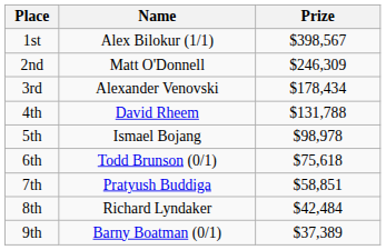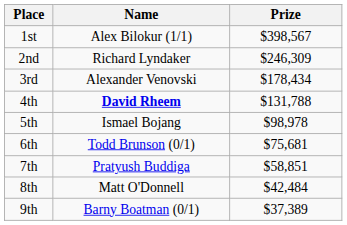 <table class="wikitable">
 <tr>
 <th width="50">Place</th>
 <th width="200">Name</th>
 <th width="125">Prize</th>
 </tr>
 <tr>
 <td align = "center">1st</td>
 <td align = "center">Alex Bilokur (1/1)</td>
 <td align = "center">$398,567</td>
 </tr>
 <tr>
 <td align = "center">2nd</td>
-<td align = "center">Matt O'Donnell</td>
+<td align = "center">Richard Lyndaker</td>
 <td align = "center">$246,309</td>
 </tr>
 <tr>
 <td align = "center">3rd</td>
 <td align = "center">Alexander Venovski</td>
 <td align = "center">$178,434</td>
 </tr>
 <tr>
 <td align = "center">4th</td>
-<td align = "center"><a href='#'>David Rheem</a></td>
+<td align = "center"><strong><a href='#'>David Rheem</a></strong></td>
 <td align = "center">$131,788</td>
 </tr>
 <tr>
 <td align = "center">5th</td>
 <td align = "center">Ismael Bojang</td>
 <td align = "center">$98,978</td>
 </tr>
 <tr>
 <td align = "center">6th</td>
 <td align = "center"><a href='#'>Todd Brunson</a> (0/1)</td>
-<td align = "center">$75,618</td>
+<td align = "center">$75,681</td>
 </tr>
 <tr>
 <td align = "center">7th</td>
 <td align = "center"><a href='#'>Pratyush Buddiga</a></td>
 <td align = "center">$58,851</td>
 </tr>
 <tr>
 <td align = "center">8th</td>
-<td align = "center">Richard Lyndaker</td>
+<td align = "center">Matt O'Donnell</td>
 <td align = "center">$42,484</td>
 </tr>
 <tr>
 <td align = "center">9th</td>
 <td align = "center"><a href='#'>Barny Boatman</a> (0/1)</td>
 <td align = "center">$37,389</td>
 </tr>
 </table>
